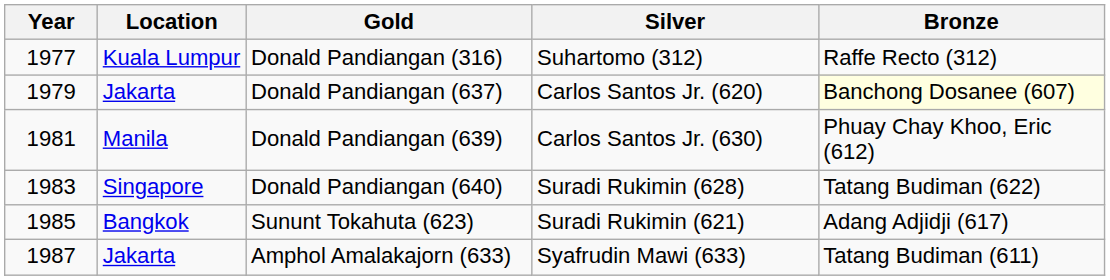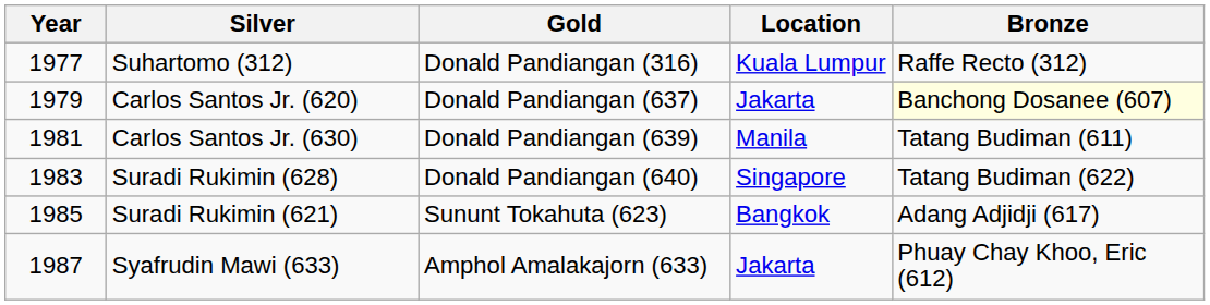 <table class="wikitable">
 <tr>
 <th width="60">Year</th>
+<th width="200">Silver</th>
+<th width="200">Gold</th>
 <th width="100">Location</th>
-<th width="200">Gold</th>
-<th width="200">Silver</th>
 <th width="200">Bronze</th>
 </tr>
 <tr>
 <td align="center">1977</td>
+<td> Suhartomo (312)</td>
+<td> Donald Pandiangan (316)</td>
 <td><a href='#'>Kuala Lumpur</a></td>
-<td> Donald Pandiangan (316)</td>
-<td> Suhartomo (312)</td>
 <td> Raffe Recto (312)</td>
 </tr>
 <tr>
 <td align="center">1979</td>
+<td> Carlos Santos Jr. (620)</td>
+<td> Donald Pandiangan (637)</td>
 <td><a href='#'>Jakarta</a></td>
-<td> Donald Pandiangan (637)</td>
-<td> Carlos Santos Jr. (620)</td>
 <td style="background: lightyellow;"> Banchong Dosanee (607)</td>
 </tr>
 <tr>
 <td align="center">1981</td>
+<td> Carlos Santos Jr. (630)</td>
+<td> Donald Pandiangan (639)</td>
 <td><a href='#'>Manila</a></td>
-<td> Donald Pandiangan (639)</td>
-<td> Carlos Santos Jr. (630)</td>
-<td> Phuay Chay Khoo, Eric (612)</td>
+<td> Tatang Budiman (611)</td>
 </tr>
 <tr>
 <td align="center">1983</td>
+<td> Suradi Rukimin (628)</td>
+<td> Donald Pandiangan (640)</td>
 <td><a href='#'>Singapore</a></td>
-<td> Donald Pandiangan (640)</td>
-<td> Suradi Rukimin (628)</td>
 <td> Tatang Budiman (622)</td>
 </tr>
 <tr>
 <td align="center">1985</td>
+<td> Suradi Rukimin (621)</td>
+<td> Sununt Tokahuta (623)</td>
 <td><a href='#'>Bangkok</a></td>
-<td> Sununt Tokahuta (623)</td>
-<td> Suradi Rukimin (621)</td>
 <td> Adang Adjidji (617)</td>
 </tr>
 <tr>
 <td align="center">1987</td>
+<td> Syafrudin Mawi (633)</td>
+<td> Amphol Amalakajorn (633)</td>
 <td><a href='#'>Jakarta</a></td>
-<td> Amphol Amalakajorn (633)</td>
-<td> Syafrudin Mawi (633)</td>
-<td> Tatang Budiman (611)</td>
+<td> Phuay Chay Khoo, Eric (612)</td>
 </tr>
 </table>
